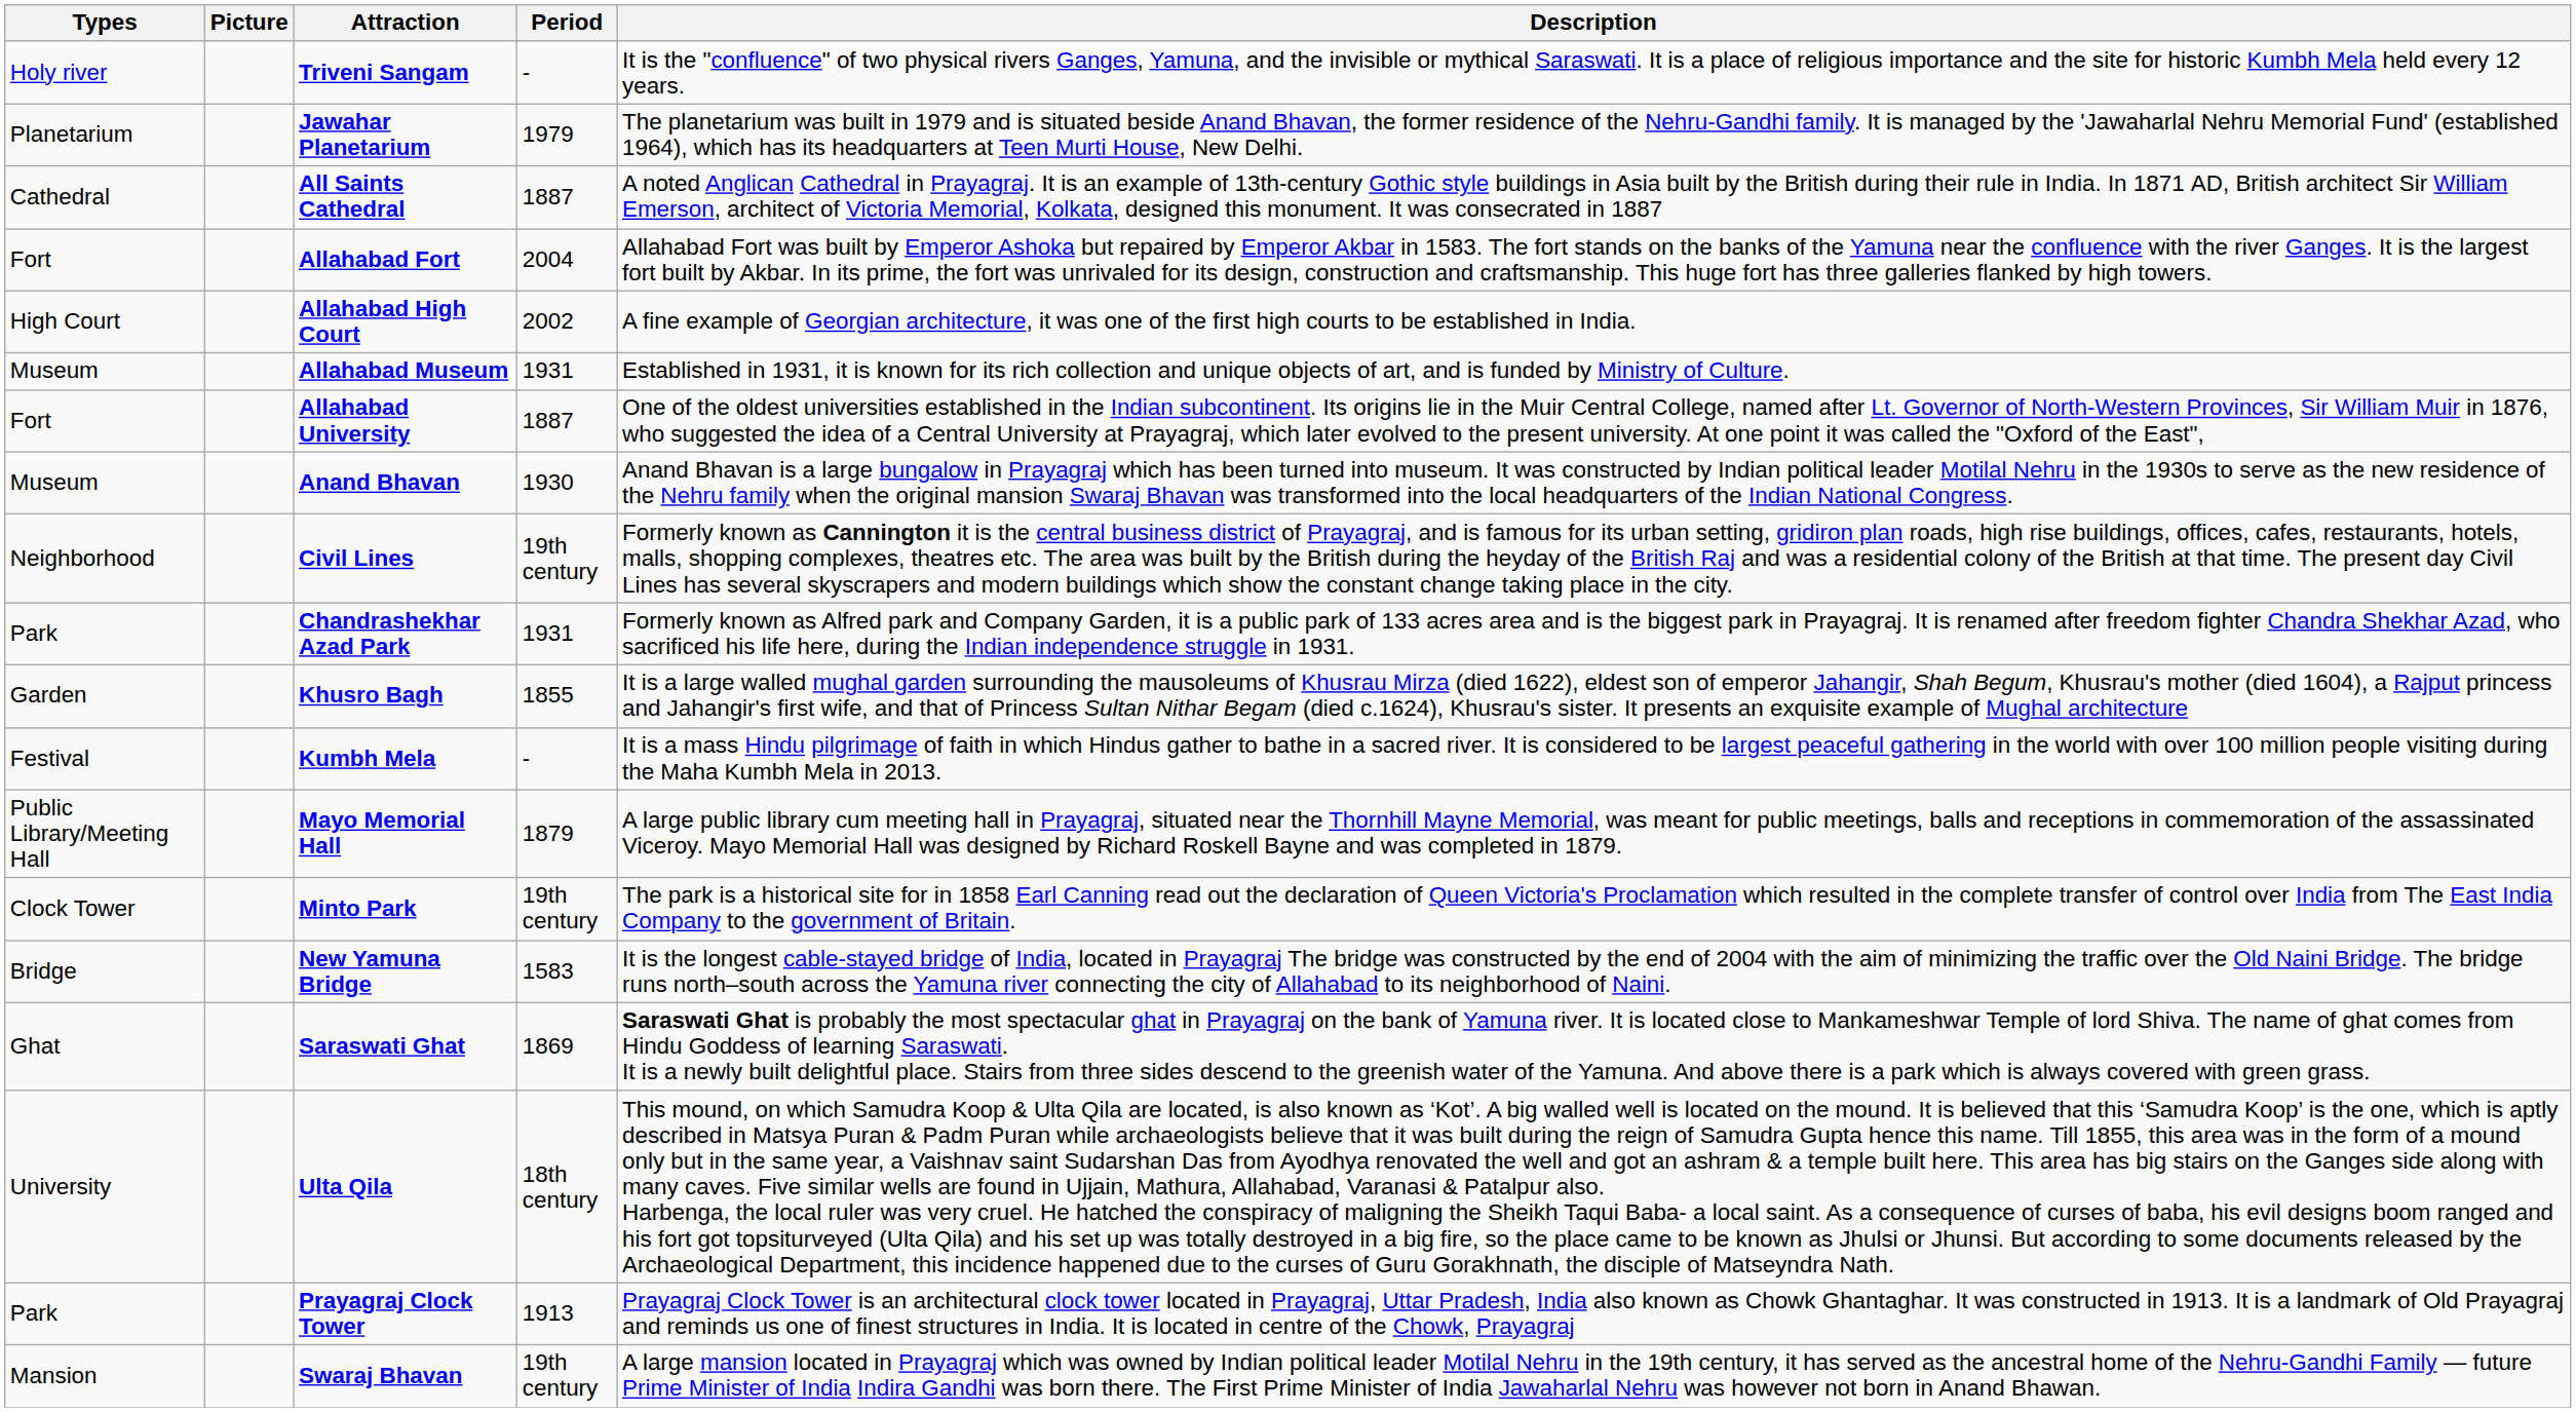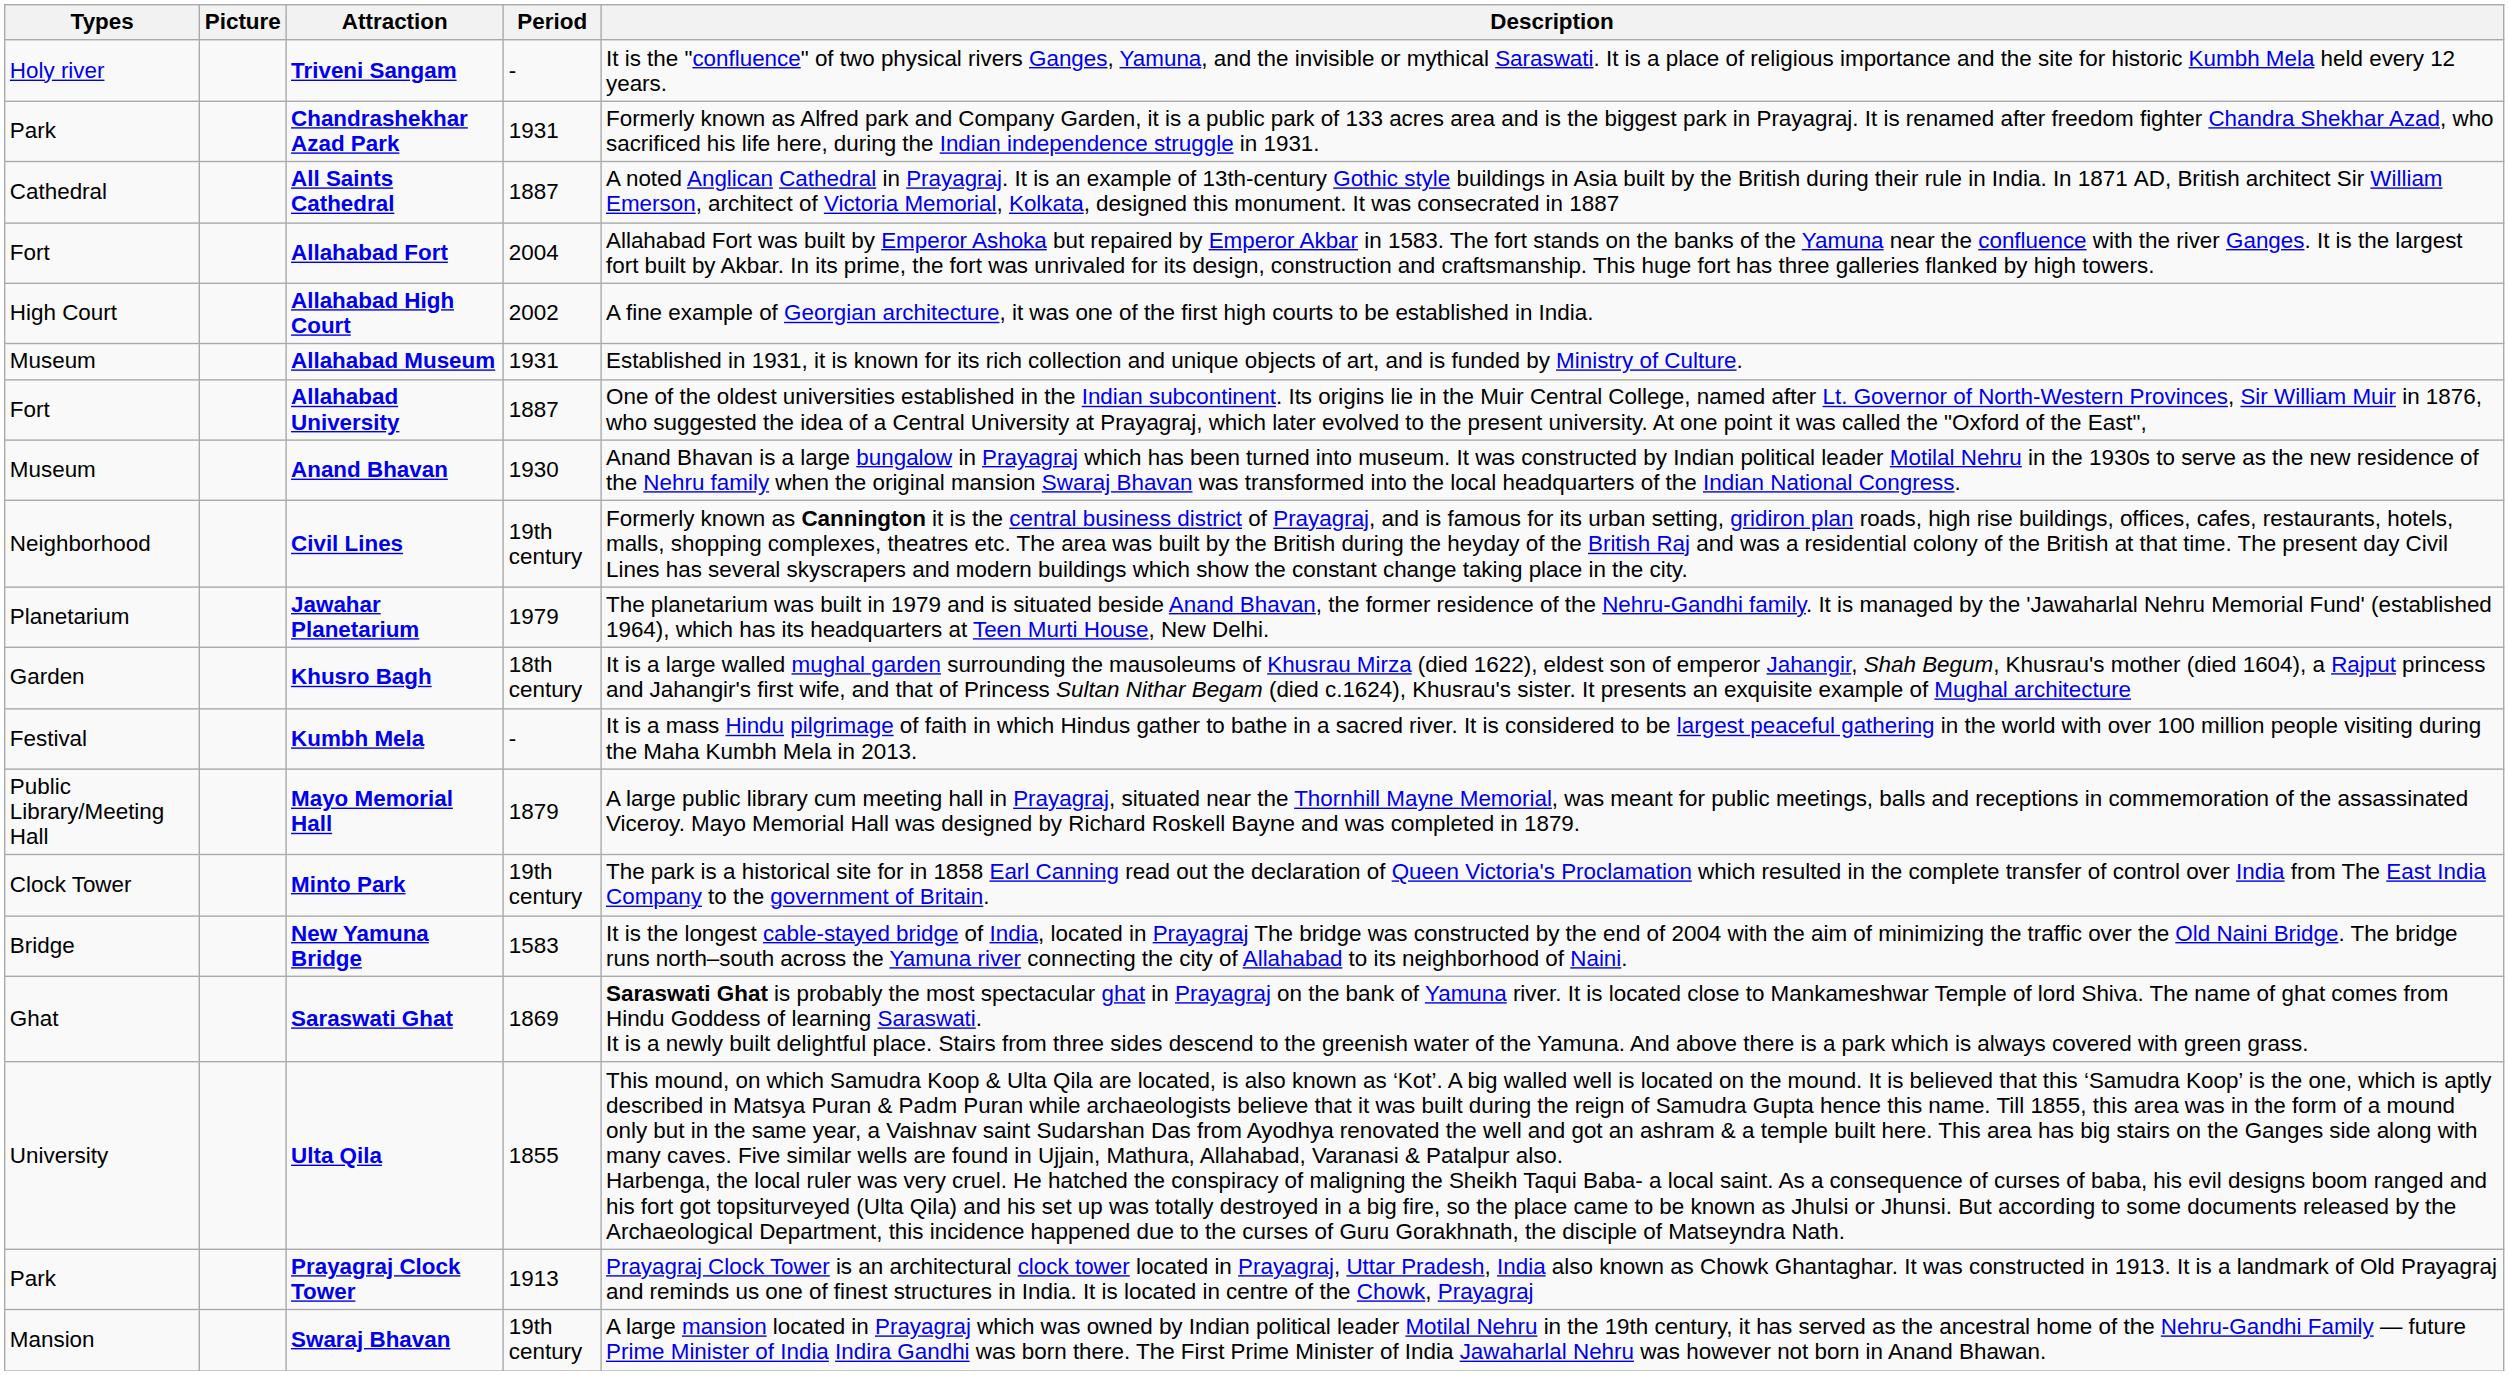 <table class="wikitable" width="90%">
 <tr>
 <th>Types</th>
 <th>Picture</th>
 <th>Attraction</th>
 <th>Period</th>
 <th>Description</th>
 </tr>
 <tr>
 <td><a href='#'>Holy river</a></td>
 <td></td>
 <td><strong><a href='#'>Triveni Sangam</a></strong></td>
 <td>-</td>
 <td>It is the "<a href='#'>confluence</a>" of two physical rivers <a href='#'>Ganges</a>, <a href='#'>Yamuna</a>, and the invisible or mythical <a href='#'>Saraswati</a>. It is a place of religious importance and the site for historic <a href='#'>Kumbh Mela</a> held every 12 years.</td>
 </tr>
 <tr>
-<td>Planetarium</td>
+<td>Park</td>
 <td></td>
-<td><strong><a href='#'>Jawahar Planetarium</a></strong></td>
-<td>1979</td>
-<td>The planetarium was built in 1979 and is situated beside <a href='#'>Anand Bhavan</a>, the former residence of the <a href='#'>Nehru-Gandhi family</a>. It is managed by the 'Jawaharlal Nehru Memorial Fund' (established 1964), which has its headquarters at <a href='#'>Teen Murti House</a>, New Delhi.</td>
+<td><strong><a href='#'>Chandrashekhar Azad Park</a></strong></td>
+<td>1931</td>
+<td>Formerly known as  Alfred park and Company Garden, it is a public park of 133 acres area and is the biggest park in Prayagraj. It is renamed after freedom fighter <a href='#'>Chandra Shekhar Azad</a>, who sacrificed his life here, during the <a href='#'>Indian independence struggle</a> in 1931.</td>
 </tr>
 <tr>
 <td>Cathedral</td>
 <td></td>
 <td><strong><a href='#'>All Saints Cathedral</a></strong></td>
 <td>1887</td>
 <td>A noted <a href='#'>Anglican</a> <a href='#'>Cathedral</a> in <a href='#'>Prayagraj</a>. It is an example of 13th-century <a href='#'>Gothic style</a> buildings in Asia built by the British during their rule in India. In 1871 AD, British architect Sir <a href='#'>William Emerson</a>, architect of <a href='#'>Victoria Memorial</a>, <a href='#'>Kolkata</a>, designed this monument. It was consecrated in 1887</td>
 </tr>
 <tr>
 <td>Fort</td>
 <td></td>
 <td><strong><a href='#'>Allahabad Fort</a></strong></td>
 <td>2004</td>
 <td>Allahabad Fort was built by <a href='#'>Emperor Ashoka</a> but repaired by <a href='#'>Emperor Akbar</a> in 1583. The fort stands on the banks of the <a href='#'>Yamuna</a> near the <a href='#'>confluence</a> with the river <a href='#'>Ganges</a>. It is the largest fort built by Akbar. In its prime, the fort was unrivaled for its design, construction and craftsmanship. This huge fort has three galleries flanked by high towers.</td>
 </tr>
 <tr>
 <td>High Court</td>
 <td></td>
 <td><strong><a href='#'>Allahabad High Court</a></strong></td>
 <td>2002</td>
 <td>A fine example of <a href='#'>Georgian architecture</a>, it was one of the first high courts to be established in India.</td>
 </tr>
 <tr>
 <td>Museum</td>
 <td></td>
 <td><strong><a href='#'>Allahabad Museum</a></strong></td>
 <td>1931</td>
 <td>Established in 1931, it is known for its rich collection and unique objects of art, and is funded by <a href='#'>Ministry of Culture</a>.</td>
 </tr>
 <tr>
 <td>Fort</td>
 <td></td>
 <td><strong><a href='#'>Allahabad University</a></strong></td>
 <td>1887</td>
 <td>One of the oldest universities established in the <a href='#'>Indian subcontinent</a>. Its origins lie in the Muir Central College, named after <a href='#'>Lt. Governor of North-Western Provinces</a>, <a href='#'>Sir William Muir</a> in 1876, who suggested the idea of a Central University at Prayagraj, which later evolved to the present university. At one point it was called the "Oxford of the East",</td>
 </tr>
 <tr>
 <td>Museum</td>
 <td></td>
 <td><strong><a href='#'>Anand Bhavan</a></strong></td>
 <td>1930</td>
 <td>Anand Bhavan is a large <a href='#'>bungalow</a> in <a href='#'>Prayagraj</a> which has been turned into museum. It was constructed by Indian political leader <a href='#'>Motilal Nehru</a> in the 1930s to serve as the new residence of the <a href='#'>Nehru family</a> when the original mansion <a href='#'>Swaraj Bhavan</a> was transformed into the local headquarters of the <a href='#'>Indian National Congress</a>.</td>
 </tr>
 <tr>
 <td>Neighborhood</td>
 <td></td>
 <td><strong><a href='#'>Civil Lines</a></strong></td>
 <td>19th century</td>
 <td>Formerly known as <strong>Cannington</strong> it is the <a href='#'>central business district</a> of <a href='#'>Prayagraj</a>, and is famous for its urban setting, <a href='#'>gridiron plan</a> roads, high rise buildings, offices, cafes, restaurants, hotels, malls, shopping complexes, theatres etc. The area was built by the British during the heyday of the <a href='#'>British Raj</a> and was a residential colony of the British at that time. The present day Civil Lines has several skyscrapers and modern buildings which show the constant change taking place in the city.</td>
 </tr>
 <tr>
-<td>Park</td>
+<td>Planetarium</td>
 <td></td>
-<td><strong><a href='#'>Chandrashekhar Azad Park</a></strong></td>
-<td>1931</td>
-<td>Formerly known as  Alfred park and Company Garden, it is a public park of 133 acres area and is the biggest park in Prayagraj. It is renamed after freedom fighter <a href='#'>Chandra Shekhar Azad</a>, who sacrificed his life here, during the <a href='#'>Indian independence struggle</a> in 1931.</td>
+<td><strong><a href='#'>Jawahar Planetarium</a></strong></td>
+<td>1979</td>
+<td>The planetarium was built in 1979 and is situated beside <a href='#'>Anand Bhavan</a>, the former residence of the <a href='#'>Nehru-Gandhi family</a>. It is managed by the 'Jawaharlal Nehru Memorial Fund' (established 1964), which has its headquarters at <a href='#'>Teen Murti House</a>, New Delhi.</td>
 </tr>
 <tr>
 <td>Garden</td>
 <td></td>
 <td><strong><a href='#'>Khusro Bagh</a></strong></td>
-<td>1855</td>
+<td>18th century</td>
 <td>It is a large walled <a href='#'>mughal garden</a> surrounding the mausoleums of <a href='#'>Khusrau Mirza</a> (died 1622), eldest son of emperor <a href='#'>Jahangir</a>, <em>Shah Begum</em>, Khusrau's mother (died 1604), a <a href='#'>Rajput</a> princess and Jahangir's first wife, and that of Princess <em>Sultan Nithar Begam</em> (died c.1624), Khusrau's sister. It presents an exquisite example of <a href='#'>Mughal architecture</a></td>
 </tr>
 <tr>
 <td>Festival</td>
 <td></td>
 <td><strong><a href='#'>Kumbh Mela</a></strong></td>
 <td>-</td>
 <td>It is a mass <a href='#'>Hindu</a> <a href='#'>pilgrimage</a> of faith in which Hindus gather to bathe in a sacred river. It is considered to be <a href='#'>largest peaceful gathering</a> in the world with over 100 million people visiting during the Maha Kumbh Mela in 2013.</td>
 </tr>
 <tr>
 <td>Public Library/Meeting Hall</td>
 <td></td>
 <td><strong><a href='#'>Mayo Memorial Hall</a></strong></td>
 <td>1879</td>
 <td>A large public library cum meeting hall in <a href='#'>Prayagraj</a>, situated near the <a href='#'>Thornhill Mayne Memorial</a>, was meant for public meetings, balls and receptions in commemoration of the assassinated Viceroy. Mayo Memorial Hall was designed by Richard Roskell Bayne and was completed in 1879.</td>
 </tr>
 <tr>
 <td>Clock Tower</td>
 <td></td>
 <td><strong><a href='#'>Minto Park</a></strong></td>
 <td>19th century</td>
 <td>The park is a historical site for in 1858 <a href='#'>Earl Canning</a> read out the declaration of <a href='#'>Queen Victoria's Proclamation</a> which resulted in the complete transfer of control over <a href='#'>India</a> from The <a href='#'>East India Company</a> to the <a href='#'>government of Britain</a>.</td>
 </tr>
 <tr>
 <td>Bridge</td>
 <td></td>
 <td><strong><a href='#'>New Yamuna Bridge</a></strong></td>
 <td>1583</td>
 <td>It is the longest <a href='#'>cable-stayed bridge</a> of <a href='#'>India</a>, located in <a href='#'>Prayagraj</a> The bridge was constructed by the end of 2004 with the aim of minimizing the traffic over the <a href='#'>Old Naini Bridge</a>. The bridge runs north–south across the <a href='#'>Yamuna river</a> connecting the city of <a href='#'>Allahabad</a> to its neighborhood of <a href='#'>Naini</a>.</td>
 </tr>
 <tr>
 <td>Ghat</td>
 <td></td>
 <td><strong><a href='#'>Saraswati Ghat</a></strong></td>
 <td>1869</td>
 <td><strong>Saraswati Ghat</strong> is probably the most spectacular <a href='#'>ghat</a> in <a href='#'>Prayagraj</a> on the bank of <a href='#'>Yamuna</a> river. It is located close to Mankameshwar Temple of lord Shiva. The name of ghat comes from Hindu Goddess of learning <a href='#'>Saraswati</a>.<br>It is a newly built delightful place. Stairs from three sides descend to the greenish water of the Yamuna. And above there is a park which is always covered with green grass.</td>
 </tr>
 <tr>
 <td>University</td>
 <td></td>
 <td><strong><a href='#'>Ulta Qila</a></strong></td>
-<td>18th century</td>
+<td>1855</td>
 <td>This mound, on which Samudra Koop & Ulta Qila are located, is also known as ‘Kot’. A big walled well is located on the mound. It is believed that this ‘Samudra Koop’ is the one, which is aptly described in Matsya Puran & Padm Puran while archaeologists believe that it was built during the reign of Samudra Gupta hence this name. Till 1855, this area was in the form of a mound only but in the same year, a Vaishnav saint Sudarshan Das from Ayodhya renovated the well and got an ashram & a temple built here. This area has big stairs on the Ganges side along with many caves. Five similar wells are found in Ujjain, Mathura, Allahabad, Varanasi & Patalpur also.<br>Harbenga, the local ruler was very cruel. He hatched the conspiracy of maligning the Sheikh Taqui Baba- a local saint. As a consequence of curses of baba, his evil designs boom ranged and his fort got topsiturveyed (Ulta Qila) and his set up was totally destroyed in a big fire, so the place came to be known as Jhulsi or Jhunsi. But according to some documents released by the Archaeological Department, this incidence happened due to the curses of Guru Gorakhnath, the disciple of Matseyndra Nath.</td>
 </tr>
 <tr>
 <td>Park</td>
 <td></td>
 <td><strong><a href='#'>Prayagraj Clock Tower</a></strong></td>
 <td>1913</td>
 <td><a href='#'>Prayagraj Clock Tower</a> is an architectural <a href='#'>clock tower</a> located in <a href='#'>Prayagraj</a>, <a href='#'>Uttar Pradesh</a>, <a href='#'>India</a> also known as Chowk Ghantaghar. It was constructed in 1913. It is a landmark of Old Prayagraj and reminds us one of finest structures in India. It is located in centre of the <a href='#'>Chowk</a>, <a href='#'>Prayagraj</a></td>
 </tr>
 <tr>
 <td>Mansion</td>
 <td></td>
 <td><strong><a href='#'>Swaraj Bhavan</a></strong></td>
 <td>19th century</td>
 <td>A large <a href='#'>mansion</a> located in <a href='#'>Prayagraj</a> which was owned by Indian political leader <a href='#'>Motilal Nehru</a> in the 19th century, it has served as the ancestral home of the <a href='#'>Nehru-Gandhi Family</a> — future <a href='#'>Prime Minister of India</a> <a href='#'>Indira Gandhi</a> was born there. The First Prime Minister of India <a href='#'>Jawaharlal Nehru</a> was however not born in Anand Bhawan.</td>
 </tr>
 </table>
